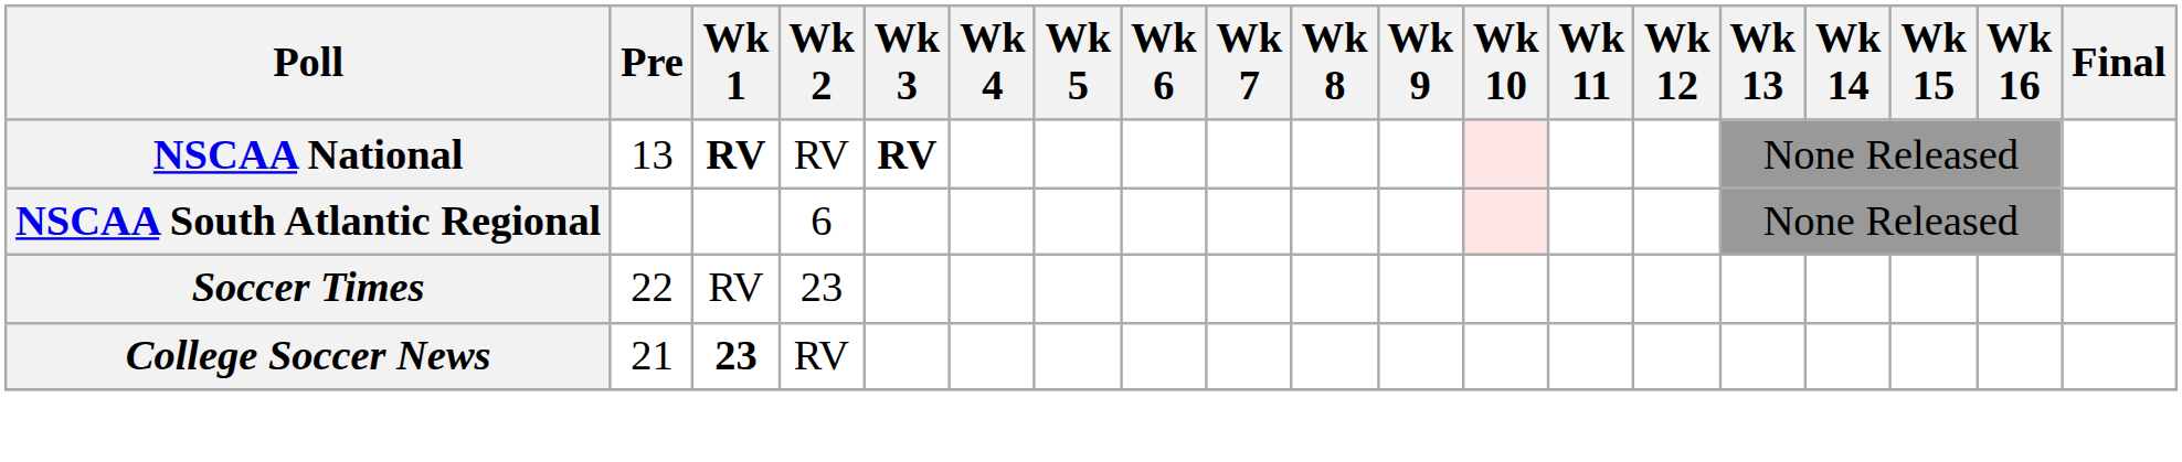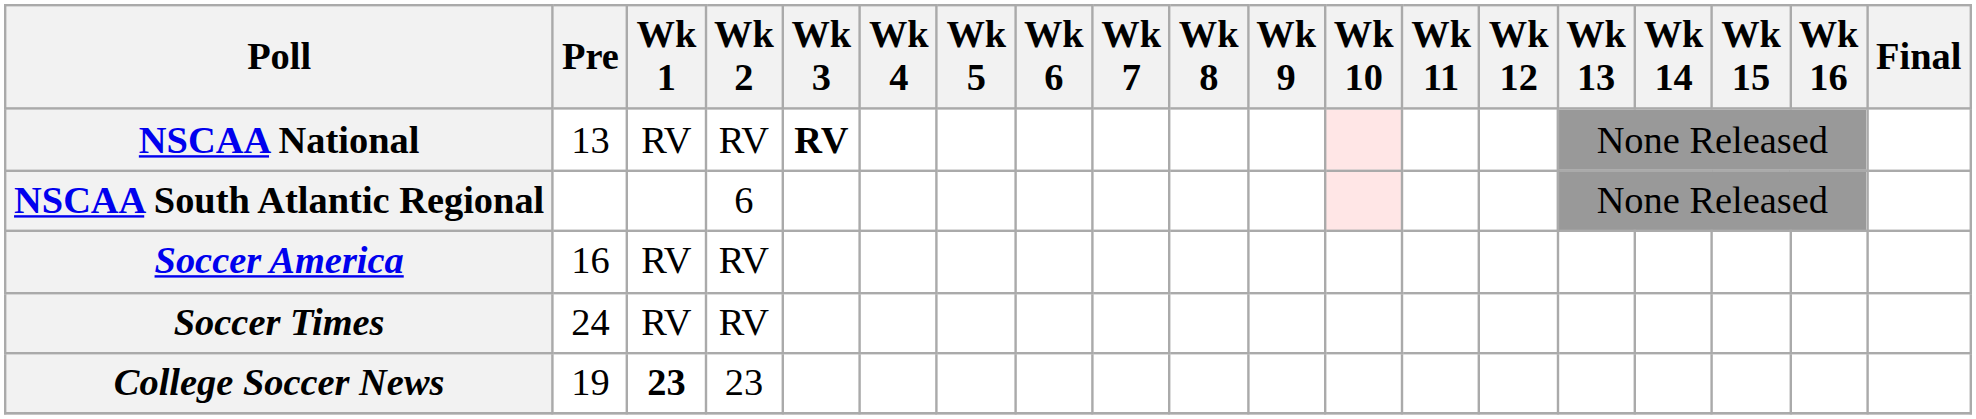 <table class="wikitable" style="white-space:nowrap;text-align:center;">
 <tr>
 <th>Poll</th>
 <th>Pre</th>
 <th>Wk<br>1</th>
 <th>Wk<br>2</th>
 <th>Wk<br>3</th>
 <th>Wk<br>4</th>
 <th>Wk<br>5</th>
 <th>Wk<br>6</th>
 <th>Wk<br>7</th>
 <th>Wk<br>8</th>
 <th>Wk<br>9</th>
 <th>Wk<br>10</th>
 <th>Wk<br>11</th>
 <th>Wk<br>12</th>
 <th>Wk<br>13</th>
 <th>Wk<br>14</th>
 <th>Wk<br>15</th>
 <th>Wk<br>16</th>
 <th>Final<br></th>
 </tr>
 <tr>
 <th><a href='#'>NSCAA</a> National</th>
 <td style="background:#FFFFFF;">13</td>
-<td style="background:#FFFFFF;"><strong>RV</strong></td>
+<td style="background:#FFFFFF;">RV</td>
 <td style="background:#FFFFFF;">RV</td>
 <td style="background:#FFFFFF;"><strong>RV</strong></td>
 <td style="background:#FFFFFF;"></td>
 <td style="background:#FFFFFF;"></td>
 <td style="background:#FFFFFF;"></td>
 <td style="background:#FFFFFF;"></td>
 <td style="background:#FFFFFF;"></td>
 <td style="background:#FFFFFF;"></td>
 <td style="background:#FFE6E6;"></td>
 <td style="background:#FFFFFF;"></td>
 <td style="background:#FFFFFF;"></td>
 <td colspan=4 style="background:#999;">None Released</td>
 <td style="background:#FFFFFF;"></td>
 </tr>
 <tr>
 <th><a href='#'>NSCAA</a> South Atlantic Regional</th>
 <td style="background:#FFFFFF;"></td>
 <td style="background:#FFFFFF;"></td>
 <td style="background:#FFFFFF;">6</td>
 <td style="background:#FFFFFF;"></td>
 <td style="background:#FFFFFF;"></td>
 <td style="background:#FFFFFF;"></td>
 <td style="background:#FFFFFF;"></td>
 <td style="background:#FFFFFF;"></td>
 <td style="background:#FFFFFF;"></td>
 <td style="background:#FFFFFF;"></td>
 <td style="background:#FFE6E6;"></td>
 <td style="background:#FFFFFF;"></td>
 <td style="background:#FFFFFF;"></td>
 <td colspan=4 style="background:#999;">None Released</td>
 <td style="background:#FFFFFF;"></td>
 </tr>
 <tr>
+<th><em><a href='#'>Soccer America</a></em></th>
+<td style="background:#FFFFFF;">16</td>
+<td style="background:#FFFFFF;">RV</td>
+<td style="background:#FFFFFF;">RV</td>
+<td style="background:#FFFFFF;"></td>
+<td style="background:#FFFFFF;"></td>
+<td style="background:#FFFFFF;"></td>
+<td style="background:#FFFFFF;"></td>
+<td style="background:#FFFFFF;"></td>
+<td style="background:#FFFFFF;"></td>
+<td style="background:#FFFFFF;"></td>
+<td style="background:#FFFFFF;"></td>
+<td style="background:#FFFFFF;"></td>
+<td style="background:#FFFFFF;"></td>
+<td style="background:#FFFFFF;"></td>
+<td style="background:#FFFFFF;"></td>
+<td style="background:#FFFFFF;"></td>
+<td style="background:#FFFFFF;"></td>
+<td style="background:#FFFFFF;"></td>
+</tr>
+<tr>
 <th><em>Soccer Times</em></th>
-<td style="background:#FFFFFF;">22</td>
+<td style="background:#FFFFFF;">24</td>
 <td style="background:#FFFFFF;">RV</td>
-<td style="background:#FFFFFF;">23</td>
+<td style="background:#FFFFFF;">RV</td>
 <td style="background:#FFFFFF;"></td>
 <td style="background:#FFFFFF;"></td>
 <td style="background:#FFFFFF;"></td>
 <td style="background:#FFFFFF;"></td>
 <td style="background:#FFFFFF;"></td>
 <td style="background:#FFFFFF;"></td>
 <td style="background:#FFFFFF;"></td>
 <td style="background:#FFFFFF;"></td>
 <td style="background:#FFFFFF;"></td>
 <td style="background:#FFFFFF;"></td>
 <td style="background:#FFFFFF;"></td>
 <td style="background:#FFFFFF;"></td>
 <td style="background:#FFFFFF;"></td>
 <td style="background:#FFFFFF;"></td>
 <td style="background:#FFFFFF;"></td>
 </tr>
 <tr>
 <th><em>College Soccer News</em></th>
-<td style="background:#FFFFFF;">21</td>
+<td style="background:#FFFFFF;">19</td>
 <td style="background:#FFFFFF;"><strong>23</strong></td>
-<td style="background:#FFFFFF;">RV</td>
+<td style="background:#FFFFFF;">23</td>
 <td style="background:#FFFFFF;"></td>
 <td style="background:#FFFFFF;"></td>
 <td style="background:#FFFFFF;"></td>
 <td style="background:#FFFFFF;"></td>
 <td style="background:#FFFFFF;"></td>
 <td style="background:#FFFFFF;"></td>
 <td style="background:#FFFFFF;"></td>
 <td style="background:#FFFFFF;"></td>
 <td style="background:#FFFFFF;"></td>
 <td style="background:#FFFFFF;"></td>
 <td style="background:#FFFFFF;"></td>
 <td style="background:#FFFFFF;"></td>
 <td style="background:#FFFFFF;"></td>
 <td style="background:#FFFFFF;"></td>
 <td style="background:#FFFFFF;"></td>
 </tr>
 <tr>
 </tr>
 </table>
